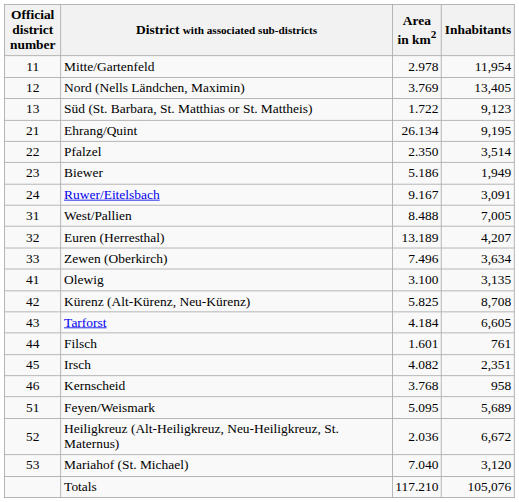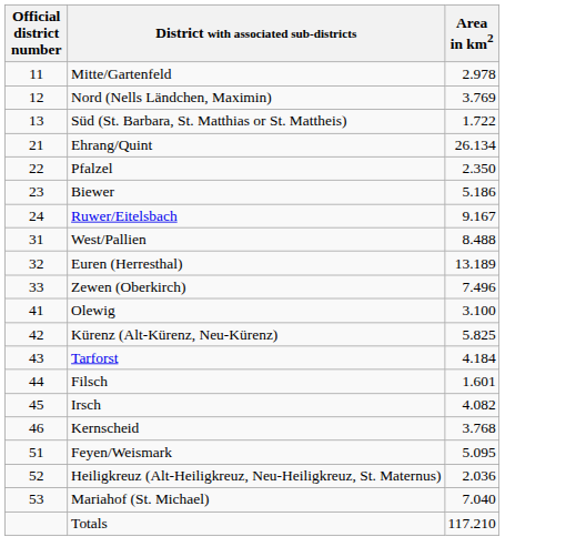 <table class="wikitable sortable">
 <tr class="hintergrundfarbe5">
 <th width="60">Official district number</th>
 <th align="left">District <small>with associated sub-districts</small></th>
 <th align="left">Area<br>in km<sup>2</sup></th>
-<th align="left">Inhabitants</th>
 </tr>
 <tr>
 <td align ="center">11</td>
 <td>Mitte/Gartenfeld</td>
 <td style="text-align:right">2.978</td>
-<td style="text-align:right">11,954</td>
 </tr>
 <tr>
 <td align ="center">12</td>
 <td>Nord (Nells Ländchen, Maximin)</td>
 <td style="text-align:right">3.769</td>
-<td style="text-align:right">13,405</td>
 </tr>
 <tr>
 <td align ="center">13</td>
 <td>Süd (St. Barbara, St. Matthias or St. Mattheis)</td>
 <td style="text-align:right">1.722</td>
-<td style="text-align:right">9,123</td>
 </tr>
 <tr>
 <td align ="center">21</td>
 <td>Ehrang/Quint</td>
 <td style="text-align:right">26.134</td>
-<td style="text-align:right">9,195</td>
 </tr>
 <tr>
 <td align ="center">22</td>
 <td>Pfalzel</td>
 <td style="text-align:right">2.350</td>
-<td style="text-align:right">3,514</td>
 </tr>
 <tr>
 <td align ="center">23</td>
 <td>Biewer</td>
 <td style="text-align:right">5.186</td>
-<td style="text-align:right">1,949</td>
 </tr>
 <tr>
 <td align ="center">24</td>
 <td><a href='#'>Ruwer/Eitelsbach</a></td>
 <td style="text-align:right">9.167</td>
-<td style="text-align:right">3,091</td>
 </tr>
 <tr>
 <td align ="center">31</td>
 <td>West/Pallien</td>
 <td style="text-align:right">8.488</td>
-<td style="text-align:right">7,005</td>
 </tr>
 <tr>
 <td align ="center">32</td>
 <td>Euren (Herresthal)</td>
 <td style="text-align:right">13.189</td>
-<td style="text-align:right">4,207</td>
 </tr>
 <tr>
 <td align ="center">33</td>
 <td>Zewen (Oberkirch)</td>
 <td style="text-align:right">7.496</td>
-<td style="text-align:right">3,634</td>
 </tr>
 <tr>
 <td align ="center">41</td>
 <td>Olewig</td>
 <td style="text-align:right">3.100</td>
-<td style="text-align:right">3,135</td>
 </tr>
 <tr>
 <td align ="center">42</td>
 <td>Kürenz (Alt-Kürenz, Neu-Kürenz)</td>
 <td style="text-align:right">5.825</td>
-<td style="text-align:right">8,708</td>
 </tr>
 <tr>
 <td align ="center">43</td>
 <td><a href='#'>Tarforst</a></td>
 <td style="text-align:right">4.184</td>
-<td style="text-align:right">6,605</td>
 </tr>
 <tr>
 <td align ="center">44</td>
 <td>Filsch</td>
 <td style="text-align:right">1.601</td>
-<td style="text-align:right">761</td>
 </tr>
 <tr>
 <td align ="center">45</td>
 <td>Irsch</td>
 <td style="text-align:right">4.082</td>
-<td style="text-align:right">2,351</td>
 </tr>
 <tr>
 <td align ="center">46</td>
 <td>Kernscheid</td>
 <td style="text-align:right">3.768</td>
-<td style="text-align:right">958</td>
 </tr>
 <tr>
 <td align ="center">51</td>
 <td>Feyen/Weismark</td>
 <td style="text-align:right">5.095</td>
-<td style="text-align:right">5,689</td>
 </tr>
 <tr>
 <td align ="center">52</td>
 <td>Heiligkreuz (Alt-Heiligkreuz, Neu-Heiligkreuz, St. Maternus)</td>
 <td style="text-align:right">2.036</td>
-<td style="text-align:right">6,672</td>
 </tr>
 <tr>
 <td align ="center">53</td>
 <td>Mariahof (St. Michael)</td>
 <td style="text-align:right">7.040</td>
-<td style="text-align:right">3,120</td>
 </tr>
 <tr class="sortbottom">
 <td align ="center"></td>
 <td>Totals</td>
 <td style="text-align:right">117.210</td>
-<td style="text-align:right">105,076</td>
 </tr>
 </table>
